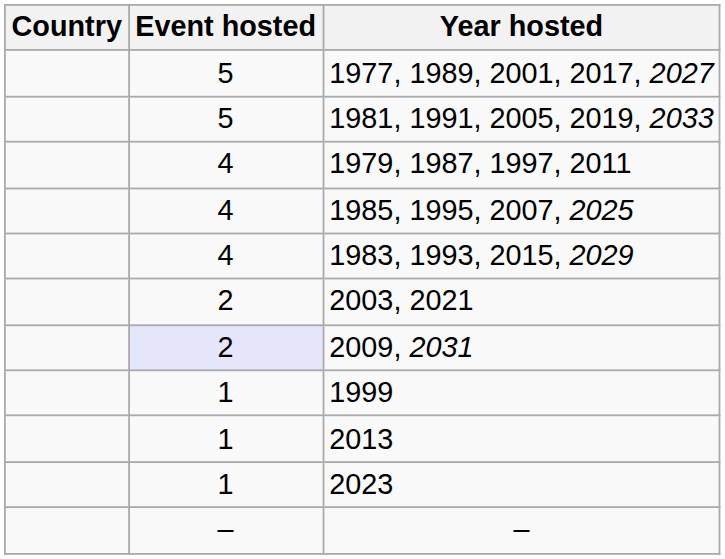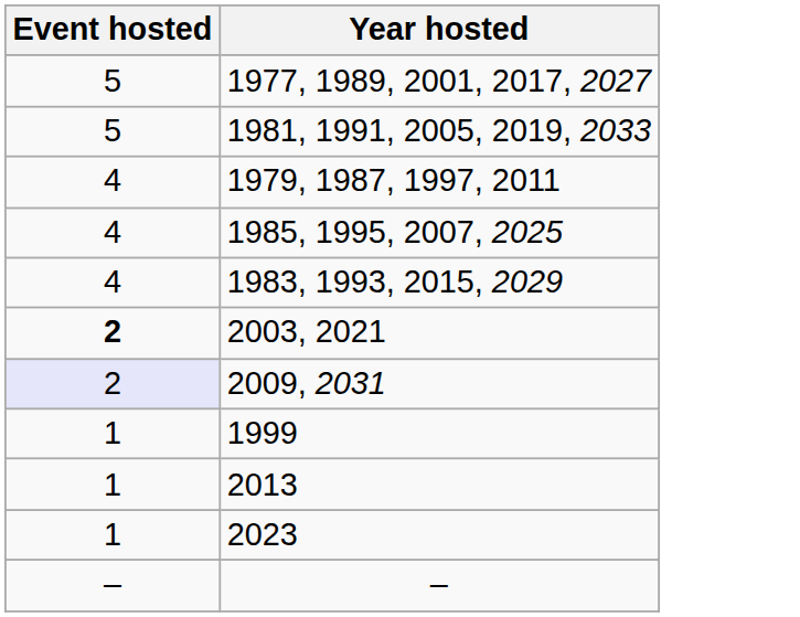 <table class="wikitable">
 <tr>
-<th>Country</th>
 <th>Event hosted</th>
 <th>Year hosted</th>
 </tr>
 <tr>
-<td></td>
 <td align=center>5</td>
 <td>1977, 1989, 2001, 2017, <em>2027</em></td>
 </tr>
 <tr>
-<td></td>
 <td align=center>5</td>
 <td>1981, 1991, 2005, 2019, <em>2033</em></td>
 </tr>
 <tr>
-<td></td>
 <td align=center>4</td>
 <td>1979, 1987, 1997, 2011</td>
 </tr>
 <tr>
-<td></td>
 <td align=center>4</td>
 <td>1985, 1995, 2007, <em>2025</em></td>
 </tr>
 <tr>
-<td></td>
 <td align=center>4</td>
 <td>1983, 1993, 2015, <em>2029</em></td>
 </tr>
 <tr>
-<td></td>
-<td align=center>2</td>
+<td align=center><strong>2</strong></td>
 <td>2003, 2021</td>
 </tr>
 <tr>
-<td></td>
 <td align=center style="background: lavender;">2</td>
 <td>2009, <em>2031</em></td>
 </tr>
 <tr>
-<td></td>
 <td align=center>1</td>
 <td>1999</td>
 </tr>
 <tr>
-<td></td>
 <td align=center>1</td>
 <td>2013</td>
 </tr>
 <tr>
-<td></td>
 <td align=center>1</td>
 <td>2023</td>
 </tr>
 <tr>
-<td></td>
 <td align=center>–</td>
 <td align=center>–</td>
 </tr>
 </table>
